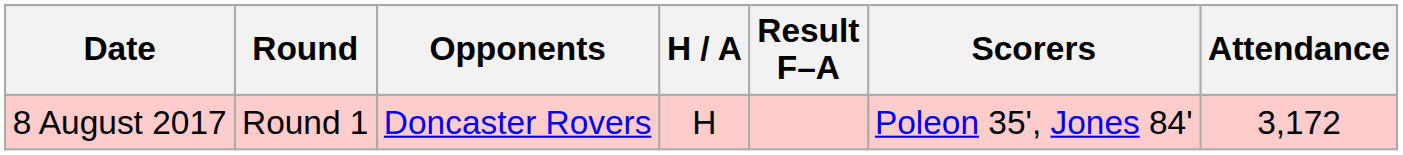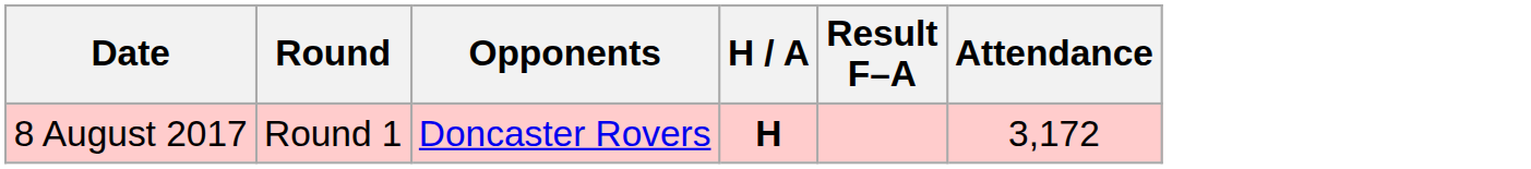 <table class="wikitable" style="text-align:center">
 <tr>
 <th>Date</th>
 <th>Round</th>
 <th>Opponents</th>
 <th>H / A</th>
 <th>Result<br>F–A</th>
-<th>Scorers</th>
 <th>Attendance</th>
 </tr>
 <tr style="background:#fcc;">
 <td>8 August 2017</td>
 <td>Round 1</td>
 <td><a href='#'>Doncaster Rovers</a></td>
-<td>H</td>
+<td><strong>H</strong></td>
 <td></td>
-<td><a href='#'>Poleon</a> 35', <a href='#'>Jones</a> 84'</td>
 <td>3,172</td>
 </tr>
 </table>
